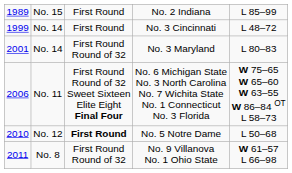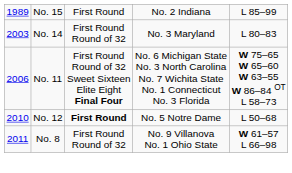 <table class="wikitable">
 <tr align="center">
 <td><a href='#'>1989</a></td>
 <td>No. 15</td>
 <td>First Round</td>
 <td>No. 2 Indiana</td>
 <td>L 85–99</td>
 </tr>
 <tr align="center">
-<td><a href='#'>1999</a></td>
-<td>No. 14</td>
-<td>First Round</td>
-<td>No. 3 Cincinnati</td>
-<td>L 48–72</td>
-</tr>
-<tr align="center">
-<td><a href='#'>2001</a></td>
+<td><a href='#'>2003</a></td>
 <td>No. 14</td>
 <td>First Round<br> Round of 32</td>
 <td>No. 3 Maryland</td>
 <td>L 80–83</td>
 </tr>
 <tr align="center">
 <td><a href='#'>2006</a></td>
 <td>No. 11</td>
 <td>First Round<br>Round of 32<br>Sweet Sixteen<br>Elite Eight<br><strong>Final Four</strong></td>
 <td>No. 6 Michigan State<br>No. 3 North Carolina<br>No. 7 Wichita State<br>No. 1 Connecticut<br>No. 3 Florida</td>
 <td><strong>W</strong> 75–65<br><strong>W</strong> 65–60<br><strong>W</strong> 63–55<br><strong>W</strong> 86–84 <sup>OT</sup><br>L 58–73</td>
 </tr>
 <tr align="center">
 <td><a href='#'>2010</a></td>
 <td>No. 12</td>
 <td><strong>First Round</strong></td>
 <td>No. 5 Notre Dame</td>
 <td>L 50–68</td>
 </tr>
 <tr align="center">
 <td><a href='#'>2011</a></td>
 <td>No. 8</td>
 <td>First Round<br> Round of 32</td>
 <td>No. 9 Villanova<br>No. 1 Ohio State</td>
 <td><strong>W</strong> 61–57<br>L 66–98</td>
 </tr>
 </table>
